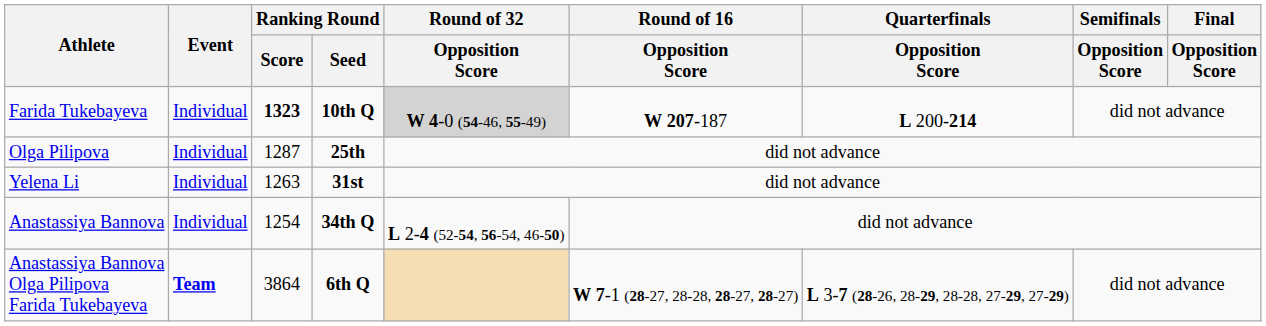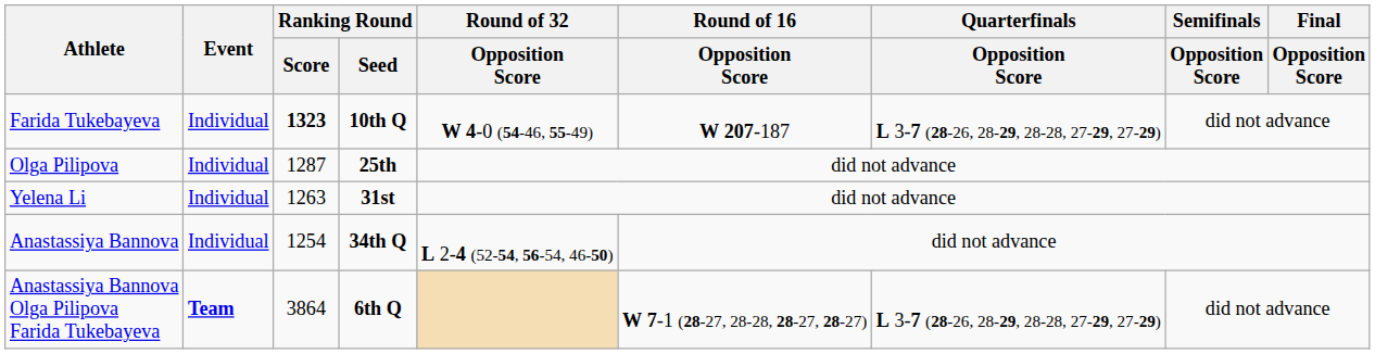 <table class=wikitable style="font-size:90%">
 <tr>
 <th rowspan=2>Athlete</th>
 <th rowspan=2>Event</th>
 <th colspan=2>Ranking Round</th>
 <th>Round of 32</th>
 <th>Round of 16</th>
 <th>Quarterfinals</th>
 <th>Semifinals</th>
 <th>Final</th>
 </tr>
 <tr>
 <th>Score</th>
 <th>Seed</th>
 <th>Opposition<br>Score</th>
 <th>Opposition<br>Score</th>
 <th>Opposition<br>Score</th>
 <th>Opposition<br>Score</th>
 <th>Opposition<br>Score</th>
 </tr>
 <tr>
 <td><a href='#'>Farida Tukebayeva</a></td>
 <td><a href='#'>Individual</a></td>
 <td align=center><strong>1323</strong></td>
 <td align=center><strong>10th Q</strong></td>
-<td align=center style="background: lightgrey;"><br> <strong>W</strong> <strong>4</strong>-0 <small>(<strong>54</strong>-46, <strong>55</strong>-49)</small></td>
+<td align=center><br> <strong>W</strong> <strong>4</strong>-0 <small>(<strong>54</strong>-46, <strong>55</strong>-49)</small></td>
 <td align=center> <br> <strong>W</strong> <strong>207</strong>-187</td>
-<td align=center> <br> <strong>L</strong> 200-<strong>214</strong></td>
+<td align=center><br> <strong>L</strong> 3-<strong>7</strong> <small>(<strong>28</strong>-26, 28-<strong>29</strong>, 28-28, 27-<strong>29</strong>, 27-<strong>29</strong>)</small></td>
 <td align=center colspan="7">did not advance</td>
 </tr>
 <tr>
 <td><a href='#'>Olga Pilipova</a></td>
 <td><a href='#'>Individual</a></td>
 <td align=center>1287</td>
 <td align=center><strong>25th</strong></td>
 <td align=center colspan="7">did not advance</td>
 </tr>
 <tr>
 <td><a href='#'>Yelena Li</a></td>
 <td><a href='#'>Individual</a></td>
 <td align=center>1263</td>
 <td align=center><strong>31st</strong></td>
 <td align=center colspan="7">did not advance</td>
 </tr>
 <tr>
 <td><a href='#'>Anastassiya Bannova</a></td>
 <td><a href='#'>Individual</a></td>
 <td align=center>1254</td>
 <td align=center><strong>34th Q</strong></td>
 <td align=center><br> <strong>L</strong> 2-<strong>4</strong> <small>(52-<strong>54</strong>, <strong>56</strong>-54, 46-<strong>50</strong>)</small></td>
 <td align=center colspan="7">did not advance</td>
 </tr>
 <tr>
 <td><a href='#'>Anastassiya Bannova</a><br><a href='#'>Olga Pilipova</a><br><a href='#'>Farida Tukebayeva</a></td>
 <td><strong><a href='#'>Team</a></strong></td>
 <td align=center>3864</td>
 <td align=center><strong>6th Q</strong></td>
 <td style="text-align:center; background:wheat;"></td>
 <td align=center><br> <strong>W</strong> <strong>7</strong>-1 <small>(<strong>28</strong>-27, 28-28, <strong>28</strong>-27, <strong>28</strong>-27)</small></td>
 <td align=center><br> <strong>L</strong> 3-<strong>7</strong> <small>(<strong>28</strong>-26, 28-<strong>29</strong>, 28-28, 27-<strong>29</strong>, 27-<strong>29</strong>)</small></td>
 <td align=center colspan="7">did not advance</td>
 </tr>
 </table>
